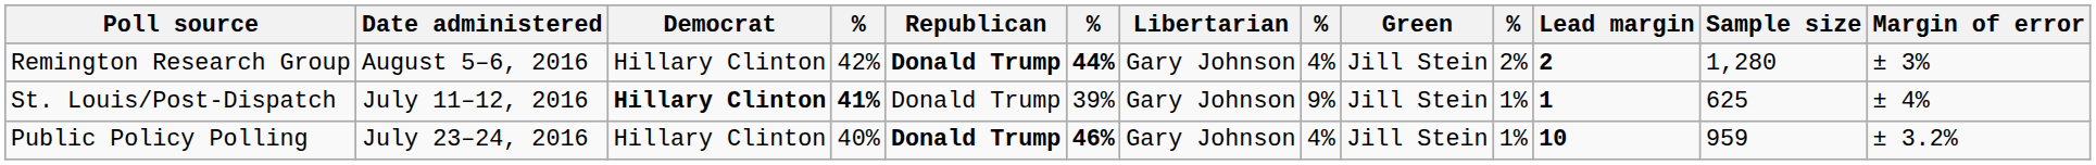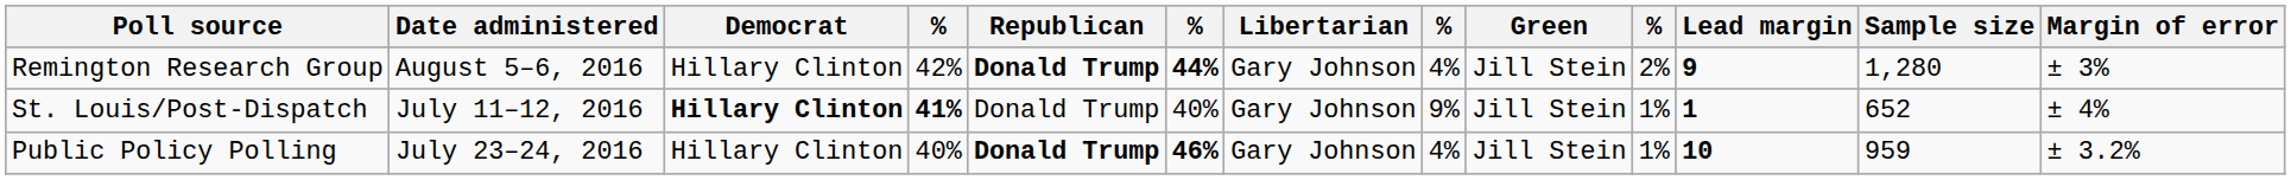 <table class="wikitable">
 <tr valign=bottom>
 <th>Poll source</th>
 <th>Date administered</th>
 <th>Democrat</th>
 <th>%</th>
 <th>Republican</th>
 <th>%</th>
 <th>Libertarian</th>
 <th>%</th>
 <th>Green</th>
 <th>%</th>
 <th>Lead margin</th>
 <th>Sample size</th>
 <th>Margin of error</th>
 </tr>
 <tr>
 <td>Remington Research Group</td>
 <td>August 5–6, 2016</td>
 <td>Hillary Clinton</td>
 <td>42%</td>
 <td><strong>Donald Trump</strong></td>
 <td><strong>44%</strong></td>
 <td>Gary Johnson</td>
 <td>4%</td>
 <td>Jill Stein</td>
 <td>2%</td>
-<td><strong>2</strong></td>
+<td><strong>9</strong></td>
 <td>1,280</td>
 <td>± 3%</td>
 </tr>
 <tr>
 <td>St. Louis/Post-Dispatch</td>
 <td>July 11–12, 2016</td>
 <td><strong>Hillary Clinton</strong></td>
 <td><strong>41%</strong></td>
 <td>Donald Trump</td>
-<td>39%</td>
+<td>40%</td>
 <td>Gary Johnson</td>
 <td>9%</td>
 <td>Jill Stein</td>
 <td>1%</td>
 <td><strong>1</strong></td>
-<td>625</td>
+<td>652</td>
 <td>± 4%</td>
 </tr>
 <tr>
 <td>Public Policy Polling</td>
 <td>July 23–24, 2016</td>
 <td>Hillary Clinton</td>
 <td>40%</td>
 <td><strong>Donald Trump</strong></td>
 <td><strong>46%</strong></td>
 <td>Gary Johnson</td>
 <td>4%</td>
 <td>Jill Stein</td>
 <td>1%</td>
 <td><strong>10</strong></td>
 <td>959</td>
 <td>± 3.2%</td>
 </tr>
 </table>
